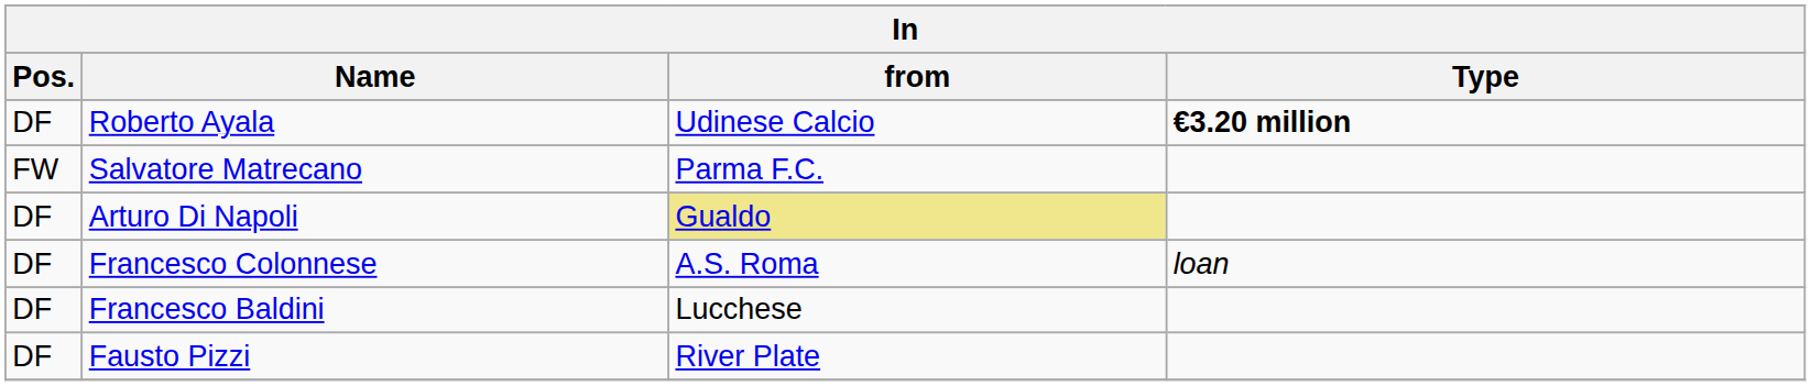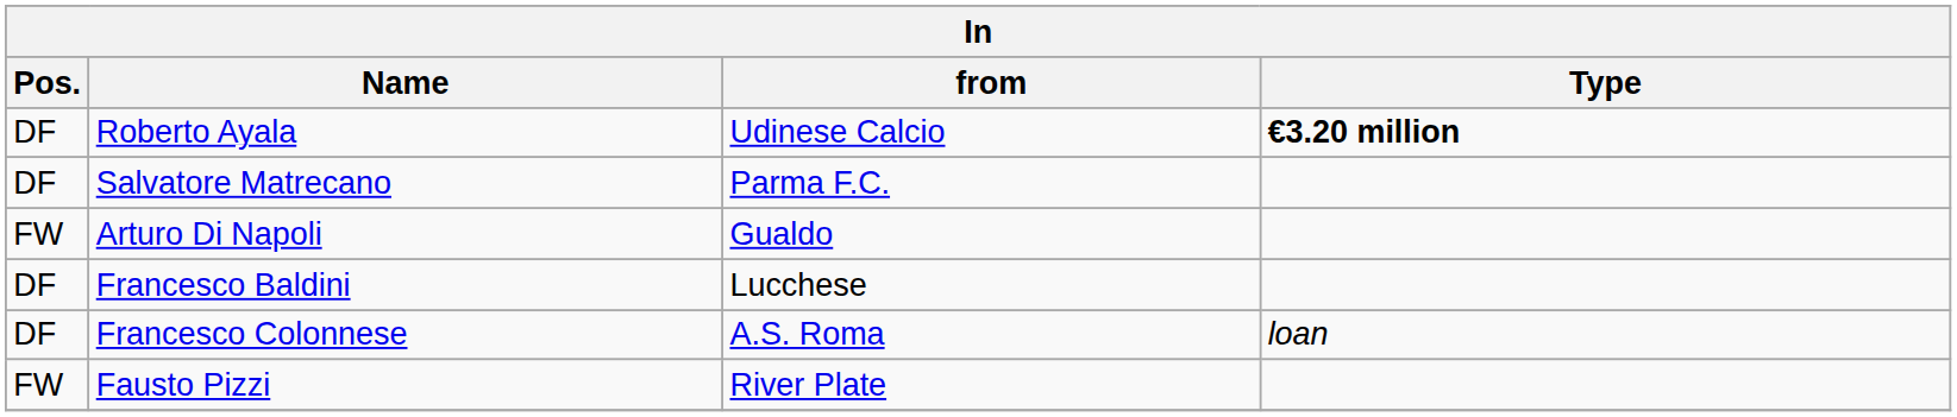 <table class="wikitable" style="font-size:90%;width:99%;">
 <tr>
 <th colspan="4">In</th>
 </tr>
 <tr>
 <th width=3%>Pos.</th>
 <th width=33%>Name</th>
 <th width=28%>from</th>
 <th width=36%>Type</th>
 </tr>
 <tr>
 <td>DF</td>
 <td><a href='#'>Roberto Ayala</a></td>
 <td><a href='#'>Udinese Calcio</a></td>
 <td><strong>€3.20 million</strong></td>
 </tr>
 <tr>
-<td>FW</td>
+<td>DF</td>
 <td><a href='#'>Salvatore Matrecano</a></td>
 <td><a href='#'>Parma F.C.</a></td>
 <td></td>
 </tr>
 <tr>
+<td>FW</td>
+<td><a href='#'>Arturo Di Napoli</a></td>
+<td><a href='#'>Gualdo</a></td>
+<td></td>
+</tr>
+<tr>
 <td>DF</td>
-<td><a href='#'>Arturo Di Napoli</a></td>
-<td style="background: khaki;"><a href='#'>Gualdo</a></td>
+<td><a href='#'>Francesco Baldini</a></td>
+<td>Lucchese</td>
 <td></td>
 </tr>
 <tr>
 <td>DF</td>
 <td><a href='#'>Francesco Colonnese</a></td>
 <td><a href='#'>A.S. Roma</a></td>
 <td><em>loan</em></td>
 </tr>
 <tr>
-<td>DF</td>
-<td><a href='#'>Francesco Baldini</a></td>
-<td>Lucchese</td>
-<td></td>
-</tr>
-<tr>
-<td>DF</td>
+<td>FW</td>
 <td><a href='#'>Fausto Pizzi</a></td>
 <td><a href='#'>River Plate</a></td>
 <td></td>
 </tr>
 <tr>
 </tr>
 </table>
